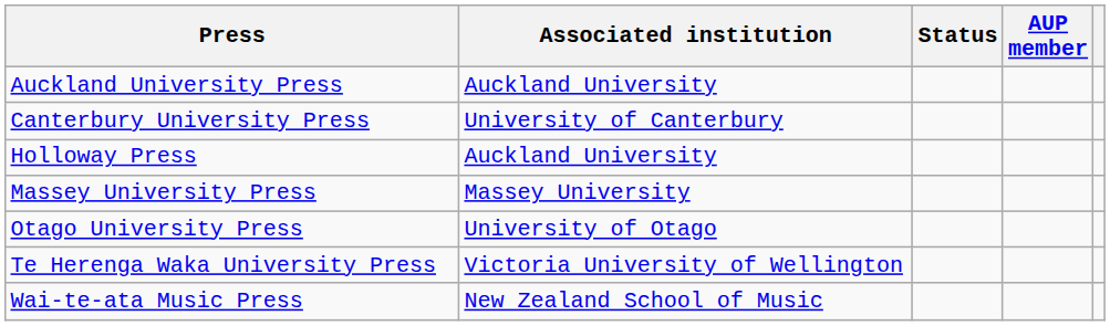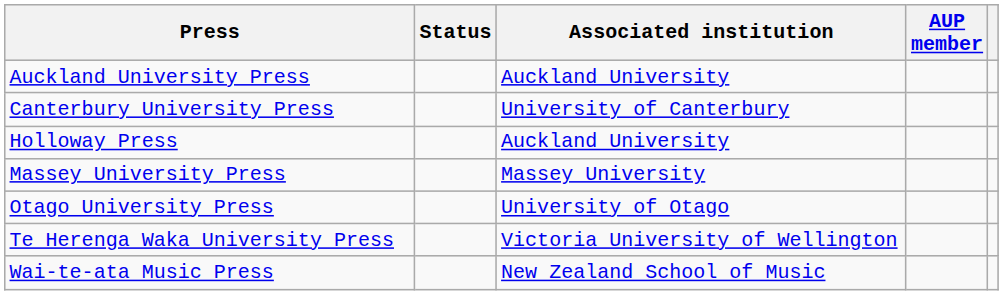 <table class="wikitable sortable">
 <tr>
 <th style="width:20em">Press</th>
+<th>Status</th>
 <th style="width:20em">Associated institution</th>
-<th>Status</th>
 <th><a href='#'>AUP<br>member</a></th>
 <th></th>
 </tr>
 <tr>
 <td><a href='#'>Auckland University Press</a></td>
+<td></td>
 <td><a href='#'>Auckland University</a></td>
-<td></td>
 <td></td>
 <td></td>
 </tr>
 <tr>
 <td><a href='#'>Canterbury University Press</a></td>
+<td></td>
 <td><a href='#'>University of Canterbury</a></td>
-<td></td>
 <td></td>
 <td></td>
 </tr>
 <tr>
 <td><a href='#'>Holloway Press</a></td>
+<td></td>
 <td><a href='#'>Auckland University</a></td>
-<td></td>
 <td></td>
 <td></td>
 </tr>
 <tr>
 <td><a href='#'>Massey University Press</a></td>
+<td></td>
 <td><a href='#'>Massey University</a></td>
-<td></td>
 <td></td>
 <td></td>
 </tr>
 <tr>
 <td><a href='#'>Otago University Press</a></td>
+<td></td>
 <td><a href='#'>University of Otago</a></td>
-<td></td>
 <td></td>
 <td></td>
 </tr>
 <tr>
 <td><a href='#'>Te Herenga Waka University Press</a></td>
+<td></td>
 <td><a href='#'>Victoria University of Wellington</a></td>
-<td></td>
 <td></td>
 <td></td>
 </tr>
 <tr>
 <td><a href='#'>Wai-te-ata Music Press</a></td>
+<td></td>
 <td><a href='#'>New Zealand School of Music</a></td>
-<td></td>
 <td></td>
 <td></td>
 </tr>
 </table>
